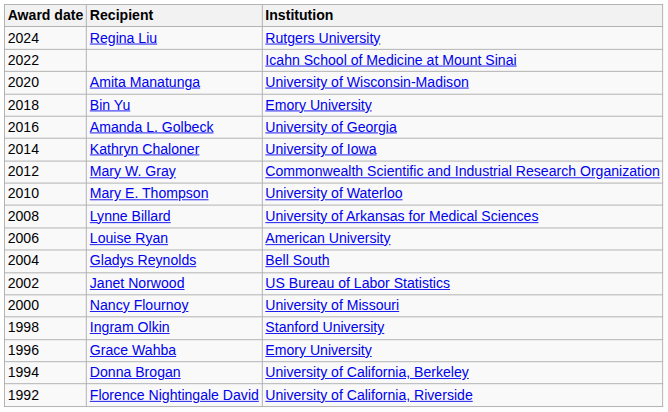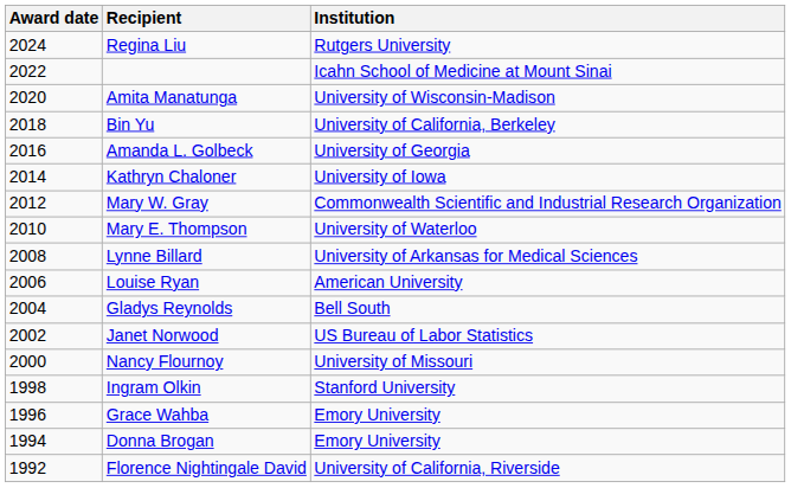 <table class="wikitable " style="text-align:left">
 <tr>
 <th style="text-align:left">Award date</th>
 <th style="text-align:left">Recipient</th>
 <th style="text-align:left">Institution</th>
 </tr>
 <tr>
 <td>2024</td>
 <td><a href='#'>Regina Liu</a></td>
 <td><a href='#'>Rutgers University</a></td>
 </tr>
 <tr>
 <td>2022</td>
 <td></td>
 <td><a href='#'>Icahn School of Medicine at Mount Sinai</a></td>
 </tr>
 <tr>
 <td>2020</td>
 <td><a href='#'>Amita Manatunga</a></td>
 <td><a href='#'>University of Wisconsin-Madison</a></td>
 </tr>
 <tr>
 <td>2018</td>
 <td><a href='#'>Bin Yu</a></td>
-<td><a href='#'>Emory University</a></td>
+<td><a href='#'>University of California, Berkeley</a></td>
 </tr>
 <tr>
 <td>2016</td>
 <td><a href='#'>Amanda L. Golbeck</a></td>
 <td><a href='#'>University of Georgia</a></td>
 </tr>
 <tr>
 <td>2014</td>
 <td><a href='#'>Kathryn Chaloner</a></td>
 <td><a href='#'>University of Iowa</a></td>
 </tr>
 <tr>
 <td>2012</td>
 <td><a href='#'>Mary W. Gray</a></td>
 <td><a href='#'>Commonwealth Scientific and Industrial Research Organization</a></td>
 </tr>
 <tr>
 <td>2010</td>
 <td><a href='#'>Mary E. Thompson</a></td>
 <td><a href='#'>University of Waterloo</a></td>
 </tr>
 <tr>
 <td>2008</td>
 <td><a href='#'>Lynne Billard</a></td>
 <td><a href='#'>University of Arkansas for Medical Sciences</a></td>
 </tr>
 <tr>
 <td>2006</td>
 <td><a href='#'>Louise Ryan</a></td>
 <td><a href='#'>American University</a></td>
 </tr>
 <tr>
 <td>2004</td>
 <td><a href='#'>Gladys Reynolds</a></td>
 <td><a href='#'>Bell South</a></td>
 </tr>
 <tr>
 <td>2002</td>
 <td><a href='#'>Janet Norwood</a></td>
 <td><a href='#'>US Bureau of Labor Statistics</a></td>
 </tr>
 <tr>
 <td>2000</td>
 <td><a href='#'>Nancy Flournoy</a></td>
 <td><a href='#'>University of Missouri</a></td>
 </tr>
 <tr>
 <td>1998</td>
 <td><a href='#'>Ingram Olkin</a></td>
 <td><a href='#'>Stanford University</a></td>
 </tr>
 <tr>
 <td>1996</td>
 <td><a href='#'>Grace Wahba</a></td>
 <td><a href='#'>Emory University</a></td>
 </tr>
 <tr>
 <td>1994</td>
 <td><a href='#'>Donna Brogan</a></td>
-<td><a href='#'>University of California, Berkeley</a></td>
+<td><a href='#'>Emory University</a></td>
 </tr>
 <tr>
 <td>1992</td>
 <td><a href='#'>Florence Nightingale David</a></td>
 <td><a href='#'>University of California, Riverside</a></td>
 </tr>
 </table>
